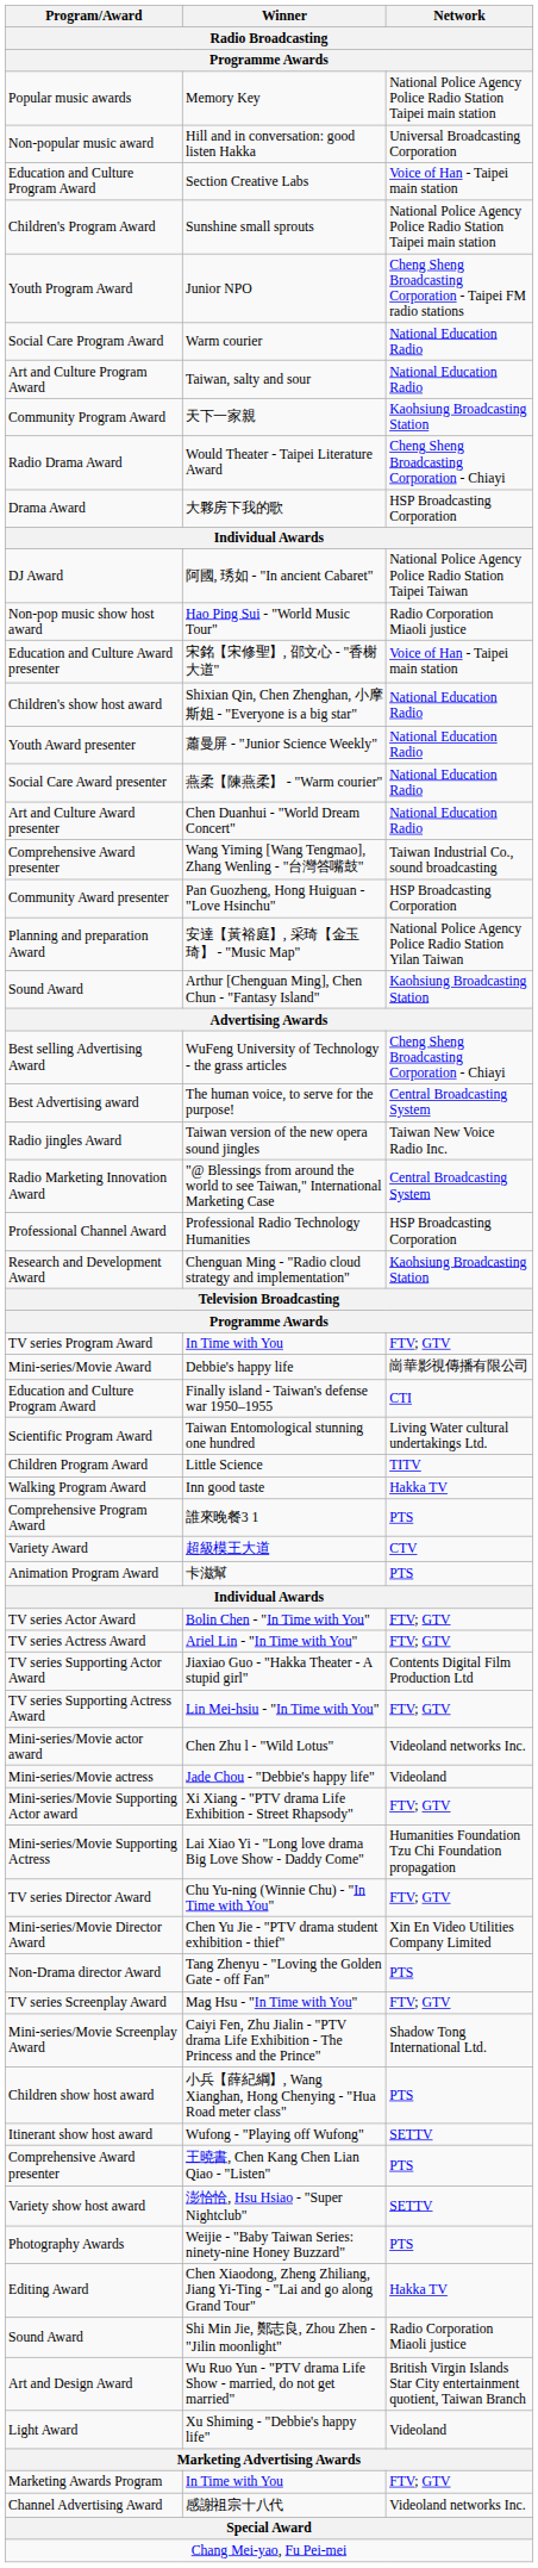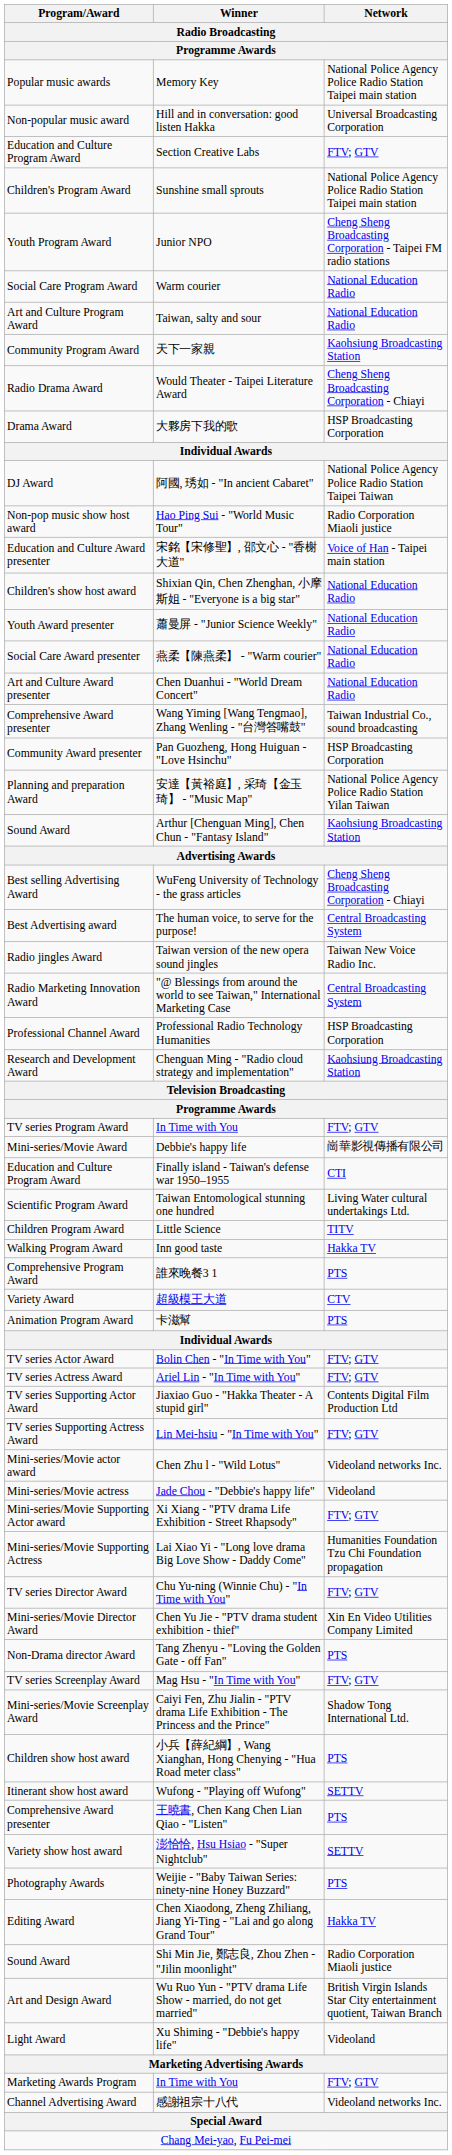 <table class="wikitable">
 <tr>
 <th style="width:240pt;">Program/Award</th>
 <th style="width:300pt;">Winner</th>
 <th style="width:200pt;">Network</th>
 </tr>
 <tr>
 <th colspan=3 style="text-align:center" style="background:#99CCFF;">Radio Broadcasting</th>
 </tr>
 <tr>
 <th colspan=3 style="text-align:center" style="background:LightSteelBlue;">Programme Awards</th>
 </tr>
 <tr>
 <td>Popular music awards</td>
 <td>Memory Key</td>
 <td>National Police Agency Police Radio Station Taipei main station</td>
 </tr>
 <tr>
 <td>Non-popular music award</td>
 <td>Hill and in conversation: good listen Hakka</td>
 <td>Universal Broadcasting Corporation</td>
 </tr>
 <tr>
 <td>Education and Culture Program Award</td>
 <td>Section Creative Labs</td>
-<td><a href='#'>Voice of Han</a> - Taipei main station</td>
+<td><a href='#'>FTV</a>; <a href='#'>GTV</a></td>
 </tr>
 <tr>
 <td>Children's Program Award</td>
 <td>Sunshine small sprouts</td>
 <td>National Police Agency Police Radio Station Taipei main station</td>
 </tr>
 <tr>
 <td>Youth Program Award</td>
 <td>Junior NPO</td>
 <td><a href='#'>Cheng Sheng Broadcasting Corporation</a> - Taipei FM radio stations</td>
 </tr>
 <tr>
 <td>Social Care Program Award</td>
 <td>Warm courier</td>
 <td><a href='#'>National Education Radio</a></td>
 </tr>
 <tr>
 <td>Art and Culture Program Award</td>
 <td>Taiwan, salty and sour</td>
 <td><a href='#'>National Education Radio</a></td>
 </tr>
 <tr>
 <td>Community Program Award</td>
 <td>天下一家親</td>
 <td><a href='#'>Kaohsiung Broadcasting Station</a></td>
 </tr>
 <tr>
 <td>Radio Drama Award</td>
 <td>Would Theater - Taipei Literature Award</td>
 <td><a href='#'>Cheng Sheng Broadcasting Corporation</a> - Chiayi</td>
 </tr>
 <tr>
 <td>Drama Award</td>
 <td>大夥房下我的歌</td>
 <td>HSP Broadcasting Corporation</td>
 </tr>
 <tr>
 <th colspan=3 style="text-align:center" style="background:LightSteelBlue;">Individual Awards</th>
 </tr>
 <tr>
 <td>DJ Award</td>
 <td>阿國, 琇如 - "In ancient Cabaret"</td>
 <td>National Police Agency Police Radio Station Taipei Taiwan</td>
 </tr>
 <tr>
 <td>Non-pop music show host award</td>
 <td><a href='#'>Hao Ping Sui</a> - "World Music Tour"</td>
 <td>Radio Corporation Miaoli justice</td>
 </tr>
 <tr>
 <td>Education and Culture Award presenter</td>
 <td>宋銘【宋修聖】, 邵文心 - "香榭大道"</td>
 <td><a href='#'>Voice of Han</a> - Taipei main station</td>
 </tr>
 <tr>
 <td>Children's show host award</td>
 <td>Shixian Qin, Chen Zhenghan, 小摩斯姐 - "Everyone is a big star"</td>
 <td><a href='#'>National Education Radio</a></td>
 </tr>
 <tr>
 <td>Youth Award presenter</td>
 <td>蕭曼屏 - "Junior Science Weekly"</td>
 <td><a href='#'>National Education Radio</a></td>
 </tr>
 <tr>
 <td>Social Care Award presenter</td>
 <td>燕柔【陳燕柔】 - "Warm courier"</td>
 <td><a href='#'>National Education Radio</a></td>
 </tr>
 <tr>
 <td>Art and Culture Award presenter</td>
 <td>Chen Duanhui - "World Dream Concert"</td>
 <td><a href='#'>National Education Radio</a></td>
 </tr>
 <tr>
 <td>Comprehensive Award presenter</td>
 <td>Wang Yiming [Wang Tengmao], Zhang Wenling - "台灣答嘴鼓"</td>
 <td>Taiwan Industrial Co., sound broadcasting</td>
 </tr>
 <tr>
 <td>Community Award presenter</td>
 <td>Pan Guozheng, Hong Huiguan - "Love Hsinchu"</td>
 <td>HSP Broadcasting Corporation</td>
 </tr>
 <tr>
 <td>Planning and preparation Award</td>
 <td>安達【黃裕庭】, 采琦【金玉琦】 - "Music Map"</td>
 <td>National Police Agency Police Radio Station Yilan Taiwan</td>
 </tr>
 <tr>
 <td>Sound Award</td>
 <td>Arthur [Chenguan Ming], Chen Chun - "Fantasy Island"</td>
 <td><a href='#'>Kaohsiung Broadcasting Station</a></td>
 </tr>
 <tr>
 <th colspan=3 style="text-align:center" style="background:LightSteelBlue;">Advertising Awards</th>
 </tr>
 <tr>
 <td>Best selling Advertising Award</td>
 <td>WuFeng University of Technology - the grass articles</td>
 <td><a href='#'>Cheng Sheng Broadcasting Corporation</a> - Chiayi</td>
 </tr>
 <tr>
 <td>Best Advertising award</td>
 <td>The human voice, to serve for the purpose!</td>
 <td><a href='#'>Central Broadcasting System</a></td>
 </tr>
 <tr>
 <td>Radio jingles Award</td>
 <td>Taiwan version of the new opera sound jingles</td>
 <td>Taiwan New Voice Radio Inc.</td>
 </tr>
 <tr>
 <td>Radio Marketing Innovation Award</td>
 <td>"@ Blessings from around the world to see Taiwan," International Marketing Case</td>
 <td><a href='#'>Central Broadcasting System</a></td>
 </tr>
 <tr>
 <td>Professional Channel Award</td>
 <td>Professional Radio Technology Humanities</td>
 <td>HSP Broadcasting Corporation</td>
 </tr>
 <tr>
 <td>Research and Development Award</td>
 <td>Chenguan Ming - "Radio cloud strategy and implementation"</td>
 <td><a href='#'>Kaohsiung Broadcasting Station</a></td>
 </tr>
 <tr>
 <th colspan=3 style="text-align:center" style="background:#99CCFF;">Television Broadcasting</th>
 </tr>
 <tr>
 <th colspan=3 style="text-align:center" style="background:LightSteelBlue;">Programme Awards</th>
 </tr>
 <tr>
 <td>TV series Program Award</td>
 <td><a href='#'>In Time with You</a></td>
 <td><a href='#'>FTV</a>; <a href='#'>GTV</a></td>
 </tr>
 <tr>
 <td>Mini-series/Movie Award</td>
 <td>Debbie's happy life</td>
 <td>崗華影視傳播有限公司</td>
 </tr>
 <tr>
 <td>Education and Culture Program Award</td>
 <td>Finally island - Taiwan's defense war 1950–1955</td>
 <td><a href='#'>CTI</a></td>
 </tr>
 <tr>
 <td>Scientific Program Award</td>
 <td>Taiwan Entomological stunning one hundred</td>
 <td>Living Water cultural undertakings Ltd.</td>
 </tr>
 <tr>
 <td>Children Program Award</td>
 <td>Little Science</td>
 <td><a href='#'>TITV</a></td>
 </tr>
 <tr>
 <td>Walking Program Award</td>
 <td>Inn good taste</td>
 <td><a href='#'>Hakka TV</a></td>
 </tr>
 <tr>
 <td>Comprehensive Program Award</td>
 <td>誰來晚餐3 1</td>
 <td><a href='#'>PTS</a></td>
 </tr>
 <tr>
 <td>Variety Award</td>
 <td><a href='#'>超級模王大道</a></td>
 <td><a href='#'>CTV</a></td>
 </tr>
 <tr>
 <td>Animation Program Award</td>
 <td>卡滋幫</td>
 <td><a href='#'>PTS</a></td>
 </tr>
 <tr>
 <th colspan=3 style="text-align:center" style="background:LightSteelBlue;">Individual Awards</th>
 </tr>
 <tr>
 <td>TV series Actor Award</td>
 <td><a href='#'>Bolin Chen</a> - "<a href='#'>In Time with You</a>"</td>
 <td><a href='#'>FTV</a>; <a href='#'>GTV</a></td>
 </tr>
 <tr>
 <td>TV series Actress Award</td>
 <td><a href='#'>Ariel Lin</a> - "<a href='#'>In Time with You</a>"</td>
 <td><a href='#'>FTV</a>; <a href='#'>GTV</a></td>
 </tr>
 <tr>
 <td>TV series Supporting Actor Award</td>
 <td>Jiaxiao Guo - "Hakka Theater - A stupid girl"</td>
 <td>Contents Digital Film Production Ltd</td>
 </tr>
 <tr>
 <td>TV series Supporting Actress Award</td>
 <td><a href='#'>Lin Mei-hsiu</a> - "<a href='#'>In Time with You</a>"</td>
 <td><a href='#'>FTV</a>; <a href='#'>GTV</a></td>
 </tr>
 <tr>
 <td>Mini-series/Movie actor award</td>
 <td>Chen Zhu l - "Wild Lotus"</td>
 <td>Videoland networks Inc.</td>
 </tr>
 <tr>
 <td>Mini-series/Movie actress</td>
 <td><a href='#'>Jade Chou</a> - "Debbie's happy life"</td>
 <td>Videoland</td>
 </tr>
 <tr>
 <td>Mini-series/Movie Supporting Actor award</td>
 <td>Xi Xiang - "PTV drama Life Exhibition - Street Rhapsody"</td>
 <td><a href='#'>FTV</a>; <a href='#'>GTV</a></td>
 </tr>
 <tr>
 <td>Mini-series/Movie Supporting Actress</td>
 <td>Lai Xiao Yi - "Long love drama Big Love Show - Daddy Come"</td>
 <td>Humanities Foundation Tzu Chi Foundation propagation</td>
 </tr>
 <tr>
 <td>TV series Director Award</td>
 <td>Chu Yu-ning (Winnie Chu) - "<a href='#'>In Time with You</a>"</td>
 <td><a href='#'>FTV</a>; <a href='#'>GTV</a></td>
 </tr>
 <tr>
 <td>Mini-series/Movie Director Award</td>
 <td>Chen Yu Jie - "PTV drama student exhibition - thief"</td>
 <td>Xin En Video Utilities Company Limited</td>
 </tr>
 <tr>
 <td>Non-Drama director Award</td>
 <td>Tang Zhenyu - "Loving the Golden Gate - off Fan"</td>
 <td><a href='#'>PTS</a></td>
 </tr>
 <tr>
 <td>TV series Screenplay Award</td>
 <td>Mag Hsu - "<a href='#'>In Time with You</a>"</td>
 <td><a href='#'>FTV</a>; <a href='#'>GTV</a></td>
 </tr>
 <tr>
 <td>Mini-series/Movie Screenplay Award</td>
 <td>Caiyi Fen, Zhu Jialin - "PTV drama Life Exhibition - The Princess and the Prince"</td>
 <td>Shadow Tong International Ltd.</td>
 </tr>
 <tr>
 <td>Children show host award</td>
 <td>小兵【薛紀綱】, Wang Xianghan, Hong Chenying - "Hua Road meter class"</td>
 <td><a href='#'>PTS</a></td>
 </tr>
 <tr>
 <td>Itinerant show host award</td>
 <td>Wufong - "Playing off Wufong"</td>
 <td><a href='#'>SETTV</a></td>
 </tr>
 <tr>
 <td>Comprehensive Award presenter</td>
 <td><a href='#'>王曉書</a>, Chen Kang Chen Lian Qiao - "Listen"</td>
 <td><a href='#'>PTS</a></td>
 </tr>
 <tr>
 <td>Variety show host award</td>
 <td><a href='#'>澎恰恰</a>, <a href='#'>Hsu Hsiao</a> - "Super Nightclub"</td>
 <td><a href='#'>SETTV</a></td>
 </tr>
 <tr>
 <td>Photography Awards</td>
 <td>Weijie - "Baby Taiwan Series: ninety-nine Honey Buzzard"</td>
 <td><a href='#'>PTS</a></td>
 </tr>
 <tr>
 <td>Editing Award</td>
 <td>Chen Xiaodong, Zheng Zhiliang, Jiang Yi-Ting - "Lai and go along Grand Tour"</td>
 <td><a href='#'>Hakka TV</a></td>
 </tr>
 <tr>
 <td>Sound Award</td>
 <td>Shi Min Jie, 鄭志良, Zhou Zhen - "Jilin moonlight"</td>
 <td>Radio Corporation Miaoli justice</td>
 </tr>
 <tr>
 <td>Art and Design Award</td>
 <td>Wu Ruo Yun - "PTV drama Life Show - married, do not get married"</td>
 <td>British Virgin Islands Star City entertainment quotient, Taiwan Branch</td>
 </tr>
 <tr>
 <td>Light Award</td>
 <td>Xu Shiming - "Debbie's happy life"</td>
 <td>Videoland</td>
 </tr>
 <tr>
 <th colspan=3 style="text-align:center" style="background:LightSteelBlue;">Marketing Advertising Awards</th>
 </tr>
 <tr>
 <td>Marketing Awards Program</td>
 <td><a href='#'>In Time with You</a></td>
 <td><a href='#'>FTV</a>; <a href='#'>GTV</a></td>
 </tr>
 <tr>
 <td>Channel Advertising Award</td>
 <td>感謝祖宗十八代</td>
 <td>Videoland networks Inc.</td>
 </tr>
 <tr>
 <th colspan=3 style="text-align:center" style="background:#99CCFF;">Special Award</th>
 </tr>
 <tr>
 <td colspan=3 style="text-align:center"><a href='#'>Chang Mei-yao</a>, <a href='#'>Fu Pei-mei</a></td>
 </tr>
 </table>
